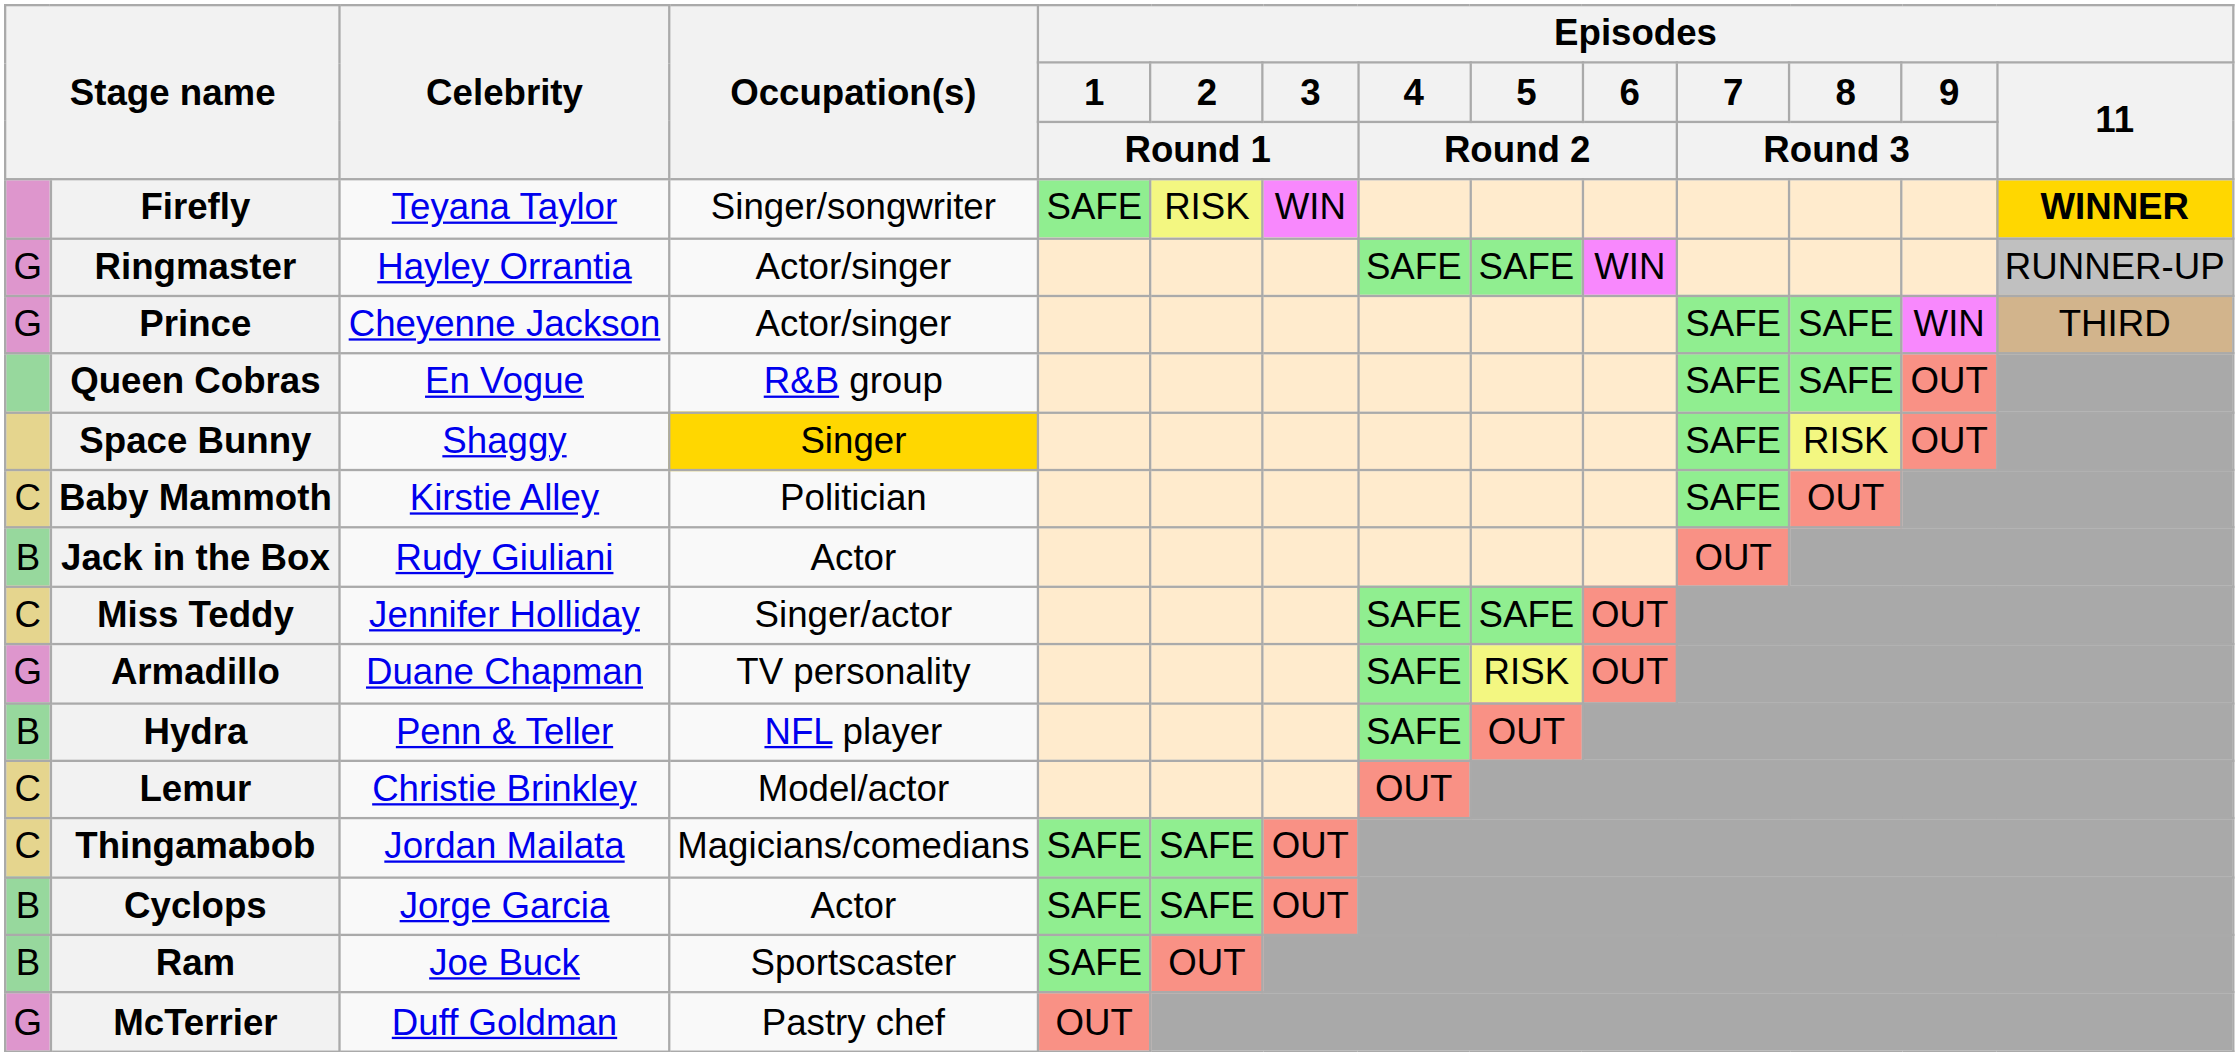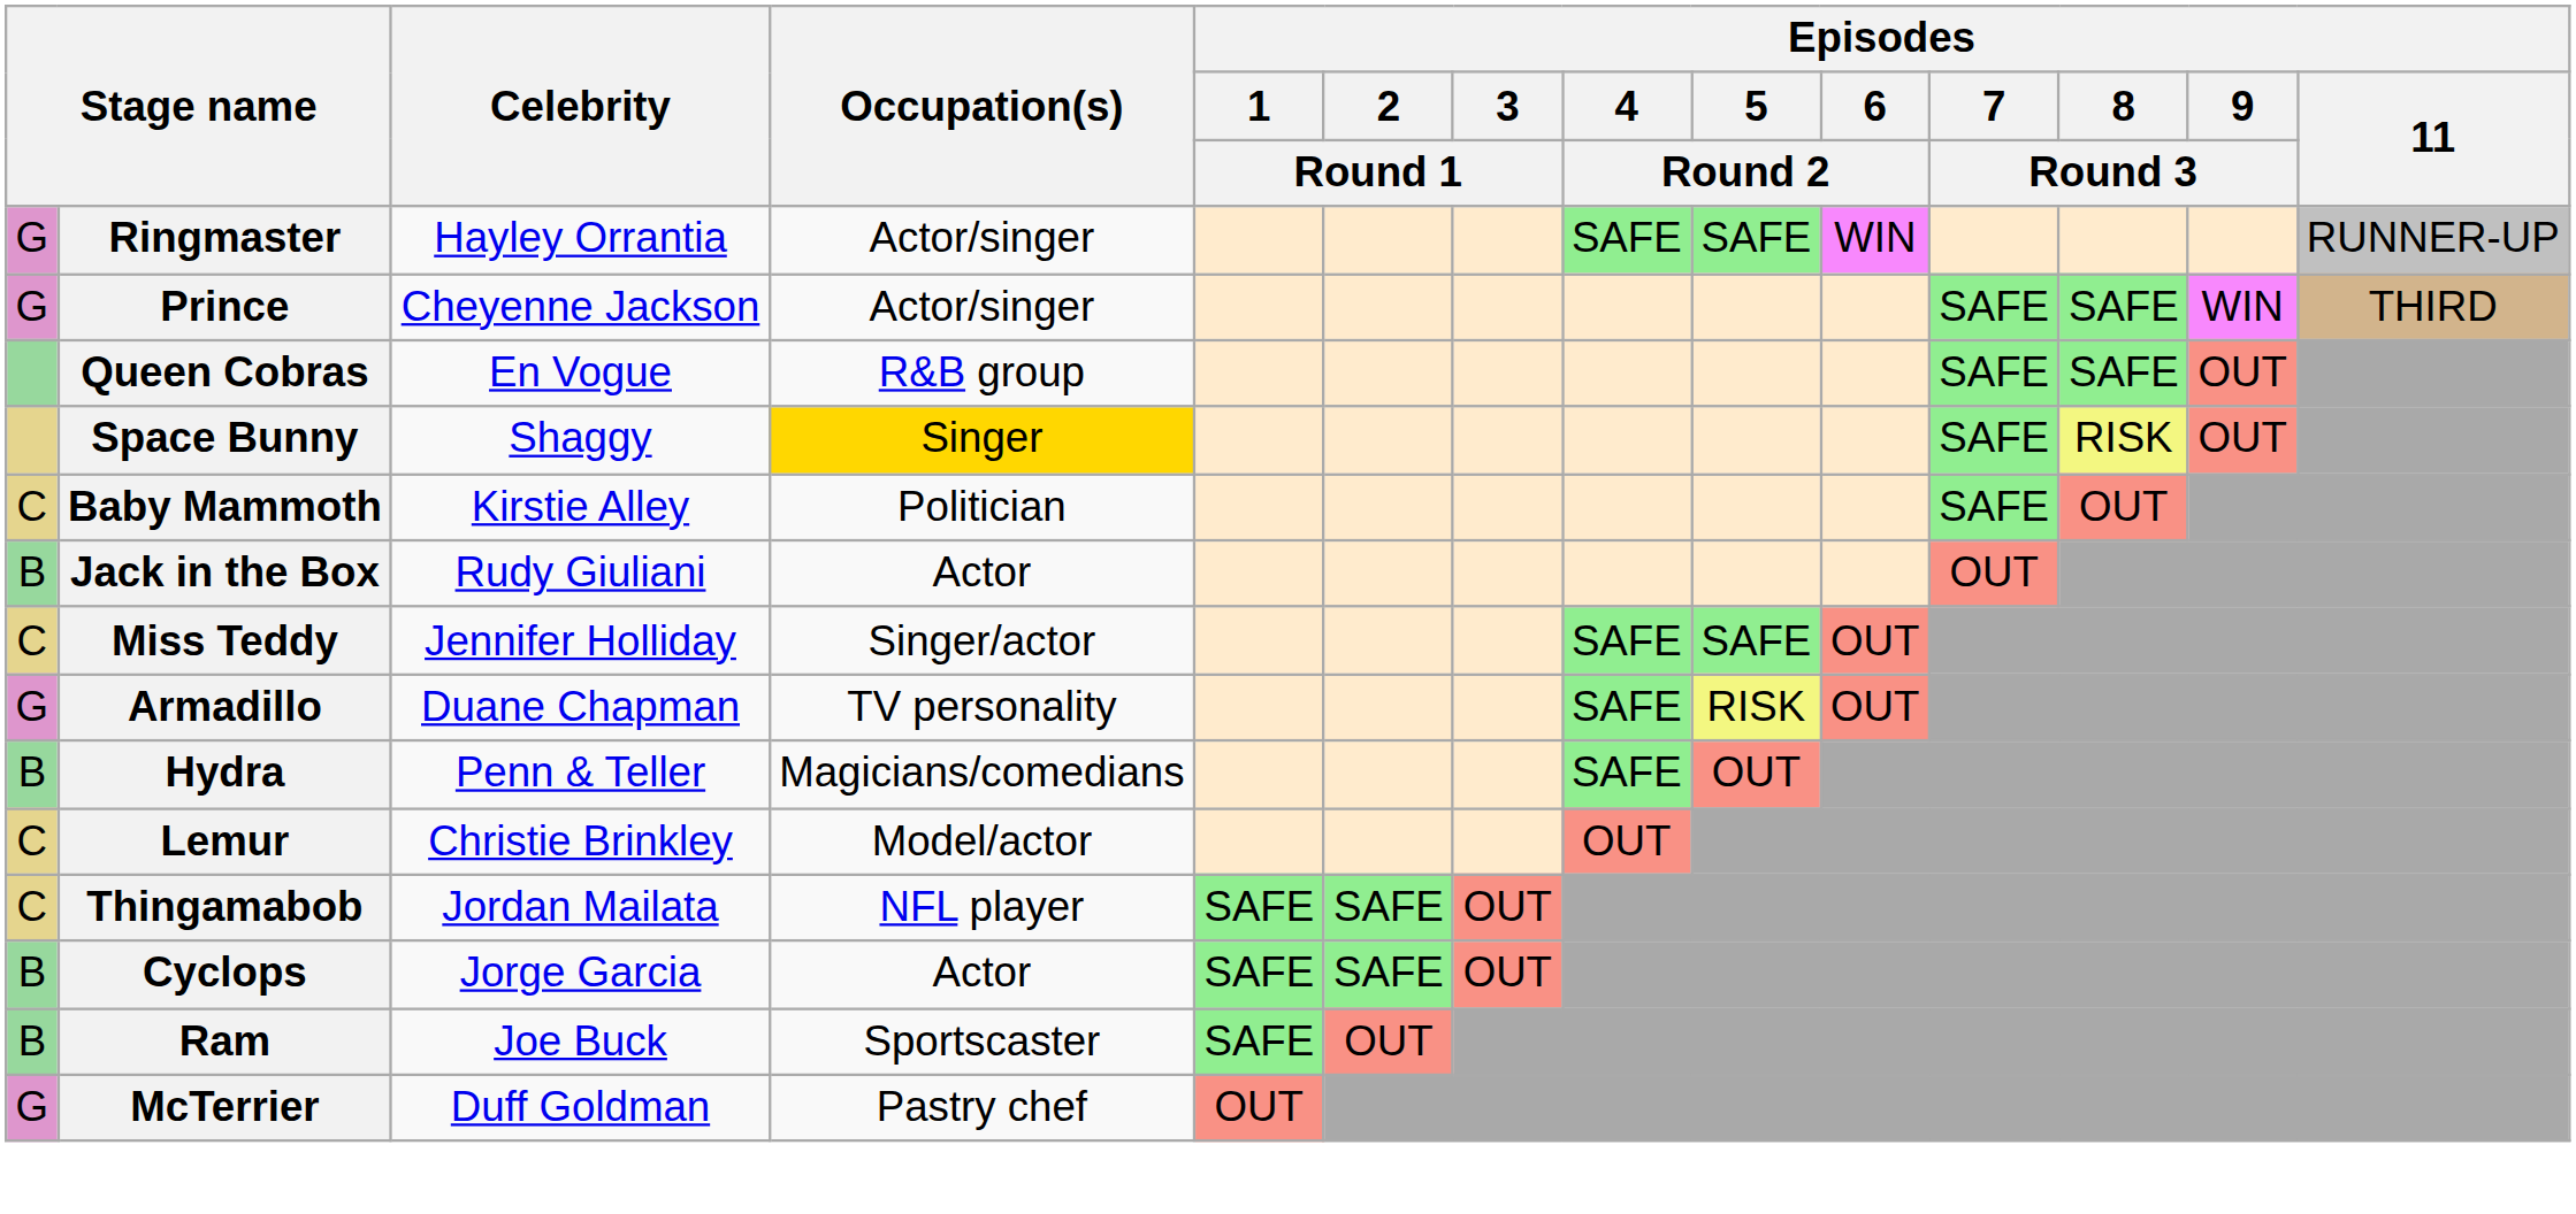 <table class="wikitable nowrap" style="text-align:center; ">
 <tr>
 <th rowspan=3 colspan=2>Stage name</th>
 <th rowspan=3>Celebrity</th>
 <th rowspan=3>Occupation(s)</th>
 <th colspan="10">Episodes</th>
 </tr>
 <tr>
 <th>1</th>
 <th>2</th>
 <th>3</th>
 <th>4</th>
 <th>5</th>
 <th>6</th>
 <th>7</th>
 <th>8</th>
 <th>9</th>
 <th rowspan="2">11</th>
 </tr>
 <tr>
 <th colspan="3">Round 1</th>
 <th colspan="3">Round 2</th>
 <th colspan="3">Round 3</th>
-</tr>
-<tr>
-<td bgcolor=#DE96CD></td>
-<th>Firefly</th>
-<td><a href='#'>Teyana Taylor</a></td>
-<td>Singer/songwriter</td>
-<td bgcolor=lightgreen>SAFE</td>
-<td bgcolor="#F3F781">RISK</td>
-<td bgcolor=#F888FD>WIN</td>
-<td bgcolor=#FFEBCD></td>
-<td bgcolor=#FFEBCD></td>
-<td bgcolor=#FFEBCD></td>
-<td bgcolor=#FFEBCD></td>
-<td bgcolor=#FFEBCD></td>
-<td bgcolor=#FFEBCD></td>
-<td bgcolor=gold><strong>WINNER</strong></td>
 </tr>
 <tr>
 <td bgcolor=#DE96CD>G</td>
 <th>Ringmaster</th>
 <td><a href='#'>Hayley Orrantia</a></td>
 <td>Actor/singer</td>
 <td bgcolor=#FFEBCD></td>
 <td bgcolor=#FFEBCD></td>
 <td bgcolor=#FFEBCD></td>
 <td bgcolor=lightgreen>SAFE</td>
 <td bgcolor=lightgreen>SAFE</td>
 <td bgcolor=#F888FD>WIN</td>
 <td bgcolor=#FFEBCD></td>
 <td bgcolor=#FFEBCD></td>
 <td bgcolor=#FFEBCD></td>
 <td bgcolor=silver>RUNNER-UP</td>
 </tr>
 <tr>
 <td bgcolor=#DE96CD>G</td>
 <th>Prince</th>
 <td><a href='#'>Cheyenne Jackson</a></td>
 <td>Actor/singer</td>
 <td bgcolor=#FFEBCD></td>
 <td bgcolor=#FFEBCD></td>
 <td bgcolor=#FFEBCD></td>
 <td bgcolor=#FFEBCD></td>
 <td bgcolor=#FFEBCD></td>
 <td bgcolor=#FFEBCD></td>
 <td bgcolor=lightgreen>SAFE</td>
 <td bgcolor=lightgreen>SAFE</td>
 <td bgcolor=#F888FD>WIN</td>
 <td bgcolor=tan>THIRD</td>
 </tr>
 <tr>
 <td bgcolor=#97D89D></td>
 <th>Queen Cobras</th>
 <td><a href='#'>En Vogue</a></td>
 <td><a href='#'>R&B</a> group</td>
 <td bgcolor=#FFEBCD></td>
 <td bgcolor=#FFEBCD></td>
 <td bgcolor=#FFEBCD></td>
 <td bgcolor=#FFEBCD></td>
 <td bgcolor=#FFEBCD></td>
 <td bgcolor=#FFEBCD></td>
 <td bgcolor=lightgreen>SAFE</td>
 <td bgcolor=lightgreen>SAFE</td>
 <td bgcolor=#F99185>OUT</td>
 <td colspan="1" bgcolor="darkgrey"></td>
 </tr>
 <tr>
 <td bgcolor=#E5D58E></td>
 <th>Space Bunny</th>
 <td><a href='#'>Shaggy</a></td>
 <td style="background: gold;">Singer</td>
 <td bgcolor=#FFEBCD></td>
 <td bgcolor=#FFEBCD></td>
 <td bgcolor=#FFEBCD></td>
 <td bgcolor=#FFEBCD></td>
 <td bgcolor=#FFEBCD></td>
 <td bgcolor=#FFEBCD></td>
 <td bgcolor=lightgreen>SAFE</td>
 <td bgcolor="#F3F781">RISK</td>
 <td bgcolor=#F99185>OUT</td>
 <td colspan="1" bgcolor="darkgrey"></td>
 </tr>
 <tr>
 <td bgcolor=#E5D58E>C</td>
 <th>Baby Mammoth</th>
 <td><a href='#'>Kirstie Alley</a></td>
 <td>Politician</td>
 <td bgcolor=#FFEBCD></td>
 <td bgcolor=#FFEBCD></td>
 <td bgcolor=#FFEBCD></td>
 <td bgcolor=#FFEBCD></td>
 <td bgcolor=#FFEBCD></td>
 <td bgcolor=#FFEBCD></td>
 <td bgcolor=lightgreen>SAFE</td>
 <td bgcolor=#F99185>OUT</td>
 <td colspan="2" bgcolor="darkgrey"></td>
 </tr>
 <tr>
 <td bgcolor=#97D89D>B</td>
 <th>Jack in the Box</th>
 <td><a href='#'>Rudy Giuliani</a></td>
 <td>Actor</td>
 <td bgcolor=#FFEBCD></td>
 <td bgcolor=#FFEBCD></td>
 <td bgcolor=#FFEBCD></td>
 <td bgcolor=#FFEBCD></td>
 <td bgcolor=#FFEBCD></td>
 <td bgcolor=#FFEBCD></td>
 <td bgcolor=#F99185>OUT</td>
 <td colspan="3" bgcolor="darkgrey"></td>
 </tr>
 <tr>
 <td bgcolor=#E5D58E>C</td>
 <th>Miss Teddy</th>
 <td><a href='#'>Jennifer Holliday</a></td>
 <td>Singer/actor</td>
 <td bgcolor=#FFEBCD></td>
 <td bgcolor=#FFEBCD></td>
 <td bgcolor=#FFEBCD></td>
 <td bgcolor=lightgreen>SAFE</td>
 <td bgcolor=lightgreen>SAFE</td>
 <td bgcolor=#F99185>OUT</td>
 <td colspan="4" bgcolor="darkgrey"></td>
 </tr>
 <tr>
 <td bgcolor=#DE96CD>G</td>
 <th>Armadillo</th>
 <td><a href='#'>Duane Chapman</a></td>
 <td>TV personality</td>
 <td bgcolor=#FFEBCD></td>
 <td bgcolor=#FFEBCD></td>
 <td bgcolor=#FFEBCD></td>
 <td bgcolor=lightgreen>SAFE</td>
 <td bgcolor="#F3F781">RISK</td>
 <td bgcolor=#F99185>OUT</td>
 <td colspan="4" bgcolor="darkgrey"></td>
 </tr>
 <tr>
 <td bgcolor=#97D89D>B</td>
 <th>Hydra</th>
 <td><a href='#'>Penn & Teller</a></td>
-<td><a href='#'>NFL</a> player</td>
+<td>Magicians/comedians</td>
 <td bgcolor=#FFEBCD></td>
 <td bgcolor=#FFEBCD></td>
 <td bgcolor=#FFEBCD></td>
 <td bgcolor=lightgreen>SAFE</td>
 <td bgcolor=#F99185>OUT</td>
 <td colspan="5" bgcolor="darkgrey"></td>
 </tr>
 <tr>
 <td bgcolor=#E5D58E>C</td>
 <th>Lemur</th>
 <td><a href='#'>Christie Brinkley</a></td>
 <td>Model/actor</td>
 <td bgcolor=#FFEBCD></td>
 <td bgcolor=#FFEBCD></td>
 <td bgcolor=#FFEBCD></td>
 <td bgcolor=#F99185>OUT</td>
 <td colspan="6" bgcolor="darkgrey"></td>
 </tr>
 <tr>
 <td bgcolor=#E5D58E>C</td>
 <th>Thingamabob</th>
 <td><a href='#'>Jordan Mailata</a></td>
-<td>Magicians/comedians</td>
+<td><a href='#'>NFL</a> player</td>
 <td bgcolor=lightgreen>SAFE</td>
 <td bgcolor=lightgreen>SAFE</td>
 <td bgcolor=#F99185>OUT</td>
 <td colspan="7" bgcolor="darkgrey"></td>
 </tr>
 <tr>
 <td bgcolor=#97D89D>B</td>
 <th>Cyclops</th>
 <td><a href='#'>Jorge Garcia</a></td>
 <td>Actor</td>
 <td bgcolor=lightgreen>SAFE</td>
 <td bgcolor=lightgreen>SAFE</td>
 <td bgcolor=#F99185>OUT</td>
 <td colspan="7" bgcolor="darkgrey"></td>
 </tr>
 <tr>
 <td bgcolor=#97D89D>B</td>
 <th>Ram</th>
 <td><a href='#'>Joe Buck</a></td>
 <td>Sportscaster</td>
 <td bgcolor=lightgreen>SAFE</td>
 <td bgcolor=#F99185>OUT</td>
 <td colspan="8" bgcolor="darkgrey"></td>
 </tr>
 <tr>
 <td bgcolor=#DE96CD>G</td>
 <th>McTerrier</th>
 <td><a href='#'>Duff Goldman</a></td>
 <td>Pastry chef</td>
 <td bgcolor=#F99185>OUT</td>
 <td colspan="9" bgcolor="darkgrey"></td>
 </tr>
 </table>
